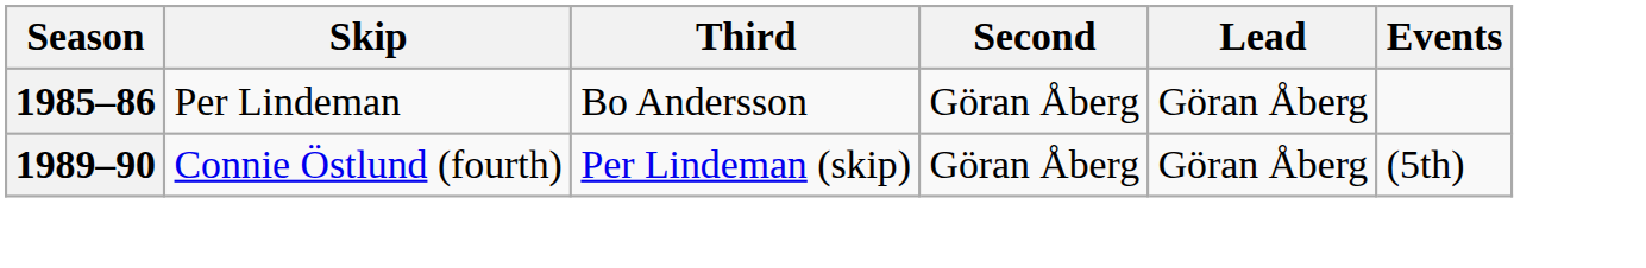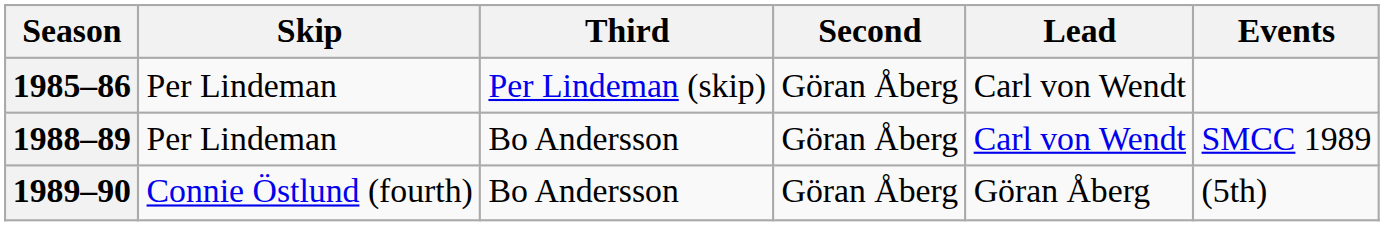 <table class="wikitable">
 <tr>
 <th scope="col">Season</th>
 <th scope="col">Skip</th>
 <th scope="col">Third</th>
 <th scope="col">Second</th>
 <th scope="col">Lead</th>
 <th scope="col">Events</th>
 </tr>
 <tr>
 <th scope="row">1985–86</th>
 <td>Per Lindeman</td>
+<td><a href='#'>Per Lindeman</a> (skip)</td>
+<td>Göran Åberg</td>
+<td>Carl von Wendt</td>
+<td> </td>
+</tr>
+<tr>
+<th scope="row">1988–89</th>
+<td>Per Lindeman</td>
 <td>Bo Andersson</td>
 <td>Göran Åberg</td>
-<td>Göran Åberg</td>
-<td> </td>
+<td><a href='#'>Carl von Wendt</a></td>
+<td><a href='#'>SMCC</a> 1989 </td>
 </tr>
 <tr>
 <th scope="row">1989–90</th>
 <td><a href='#'>Connie Östlund</a> (fourth)</td>
-<td><a href='#'>Per Lindeman</a> (skip)</td>
+<td>Bo Andersson</td>
 <td>Göran Åberg</td>
 <td>Göran Åberg</td>
 <td> (5th)</td>
 </tr>
 </table>
